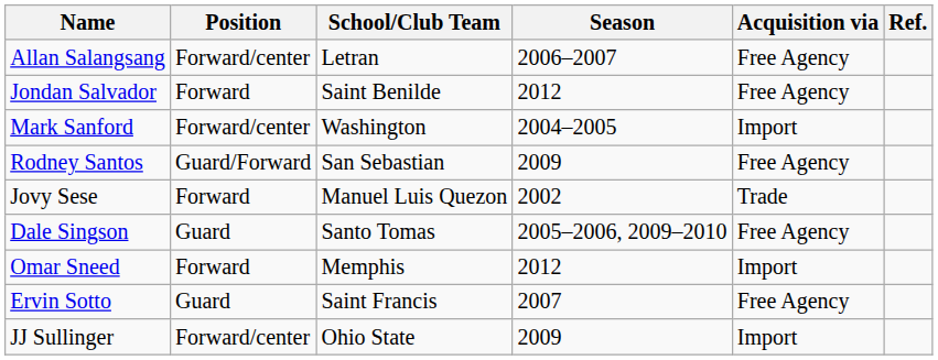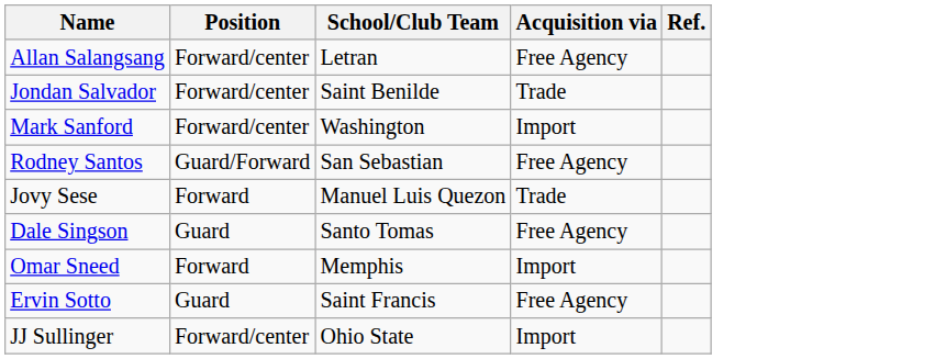 <table class="wikitable sortable">
 <tr>
 <th class="unsortable">Name</th>
 <th>Position</th>
 <th>School/Club Team</th>
-<th>Season</th>
 <th>Acquisition via</th>
 <th class=unsortable>Ref.</th>
 </tr>
 <tr>
 <td><a href='#'>Allan Salangsang</a></td>
 <td>Forward/center</td>
 <td>Letran</td>
-<td>2006–2007</td>
 <td>Free Agency</td>
 <td></td>
 </tr>
 <tr>
 <td><a href='#'>Jondan Salvador</a></td>
-<td>Forward</td>
+<td>Forward/center</td>
 <td>Saint Benilde</td>
-<td>2012</td>
-<td>Free Agency</td>
+<td>Trade</td>
 <td></td>
 </tr>
 <tr>
 <td><a href='#'>Mark Sanford</a></td>
 <td>Forward/center</td>
 <td>Washington</td>
-<td>2004–2005</td>
 <td>Import</td>
 <td></td>
 </tr>
 <tr>
 <td><a href='#'>Rodney Santos</a></td>
 <td>Guard/Forward</td>
 <td>San Sebastian</td>
-<td>2009</td>
 <td>Free Agency</td>
 <td></td>
 </tr>
 <tr>
 <td>Jovy Sese</td>
 <td>Forward</td>
 <td>Manuel Luis Quezon</td>
-<td>2002</td>
 <td>Trade</td>
 <td></td>
 </tr>
 <tr>
 <td><a href='#'>Dale Singson</a></td>
 <td>Guard</td>
 <td>Santo Tomas</td>
-<td>2005–2006, 2009–2010</td>
 <td>Free Agency</td>
 <td></td>
 </tr>
 <tr>
 <td><a href='#'>Omar Sneed</a></td>
 <td>Forward</td>
 <td>Memphis</td>
-<td>2012</td>
 <td>Import</td>
 <td></td>
 </tr>
 <tr>
 <td><a href='#'>Ervin Sotto</a></td>
 <td>Guard</td>
 <td>Saint Francis</td>
-<td>2007</td>
 <td>Free Agency</td>
 <td></td>
 </tr>
 <tr>
 <td>JJ Sullinger</td>
 <td>Forward/center</td>
 <td>Ohio State</td>
-<td>2009</td>
 <td>Import</td>
 <td></td>
 </tr>
 </table>
